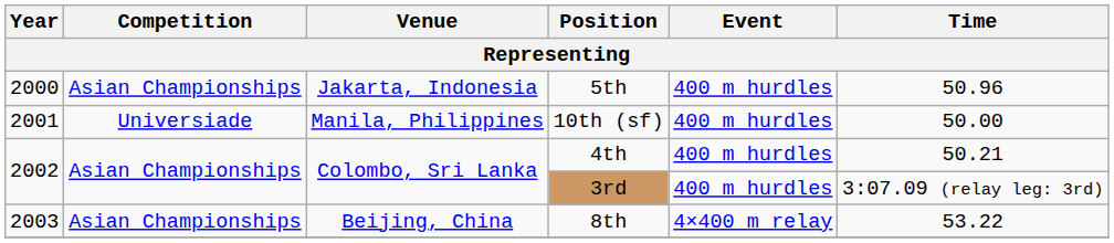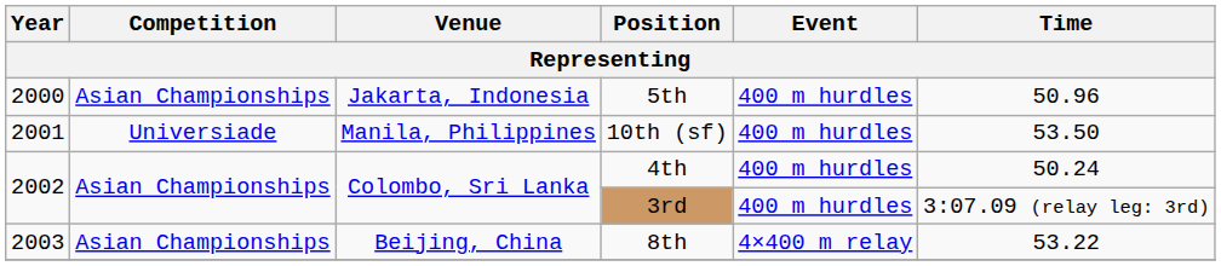 <table class="wikitable sortable" style=text-align:center>
 <tr>
 <th>Year</th>
 <th>Competition</th>
 <th>Venue</th>
 <th>Position</th>
 <th>Event</th>
 <th>Time</th>
 </tr>
 <tr>
 <th colspan="6">Representing </th>
 </tr>
 <tr>
 <td>2000</td>
 <td><a href='#'>Asian Championships</a></td>
 <td><a href='#'>Jakarta, Indonesia</a></td>
 <td>5th</td>
 <td><a href='#'>400 m hurdles</a></td>
 <td>50.96</td>
 </tr>
 <tr>
 <td>2001</td>
 <td><a href='#'>Universiade</a></td>
 <td><a href='#'>Manila, Philippines</a></td>
 <td>10th (sf)</td>
 <td><a href='#'>400 m hurdles</a></td>
-<td>50.00</td>
+<td>53.50</td>
 </tr>
 <tr>
 <td rowspan=2>2002</td>
 <td rowspan=2><a href='#'>Asian Championships</a></td>
 <td rowspan=2><a href='#'>Colombo, Sri Lanka</a></td>
 <td>4th</td>
 <td><a href='#'>400 m hurdles</a></td>
-<td>50.21</td>
+<td>50.24</td>
 </tr>
 <tr>
 <td bgcolor="cc9966">3rd</td>
 <td><a href='#'>400 m hurdles</a></td>
 <td>3:07.09 <small>(relay leg: 3rd)</small></td>
 </tr>
 <tr>
 <td>2003</td>
 <td><a href='#'>Asian Championships</a></td>
 <td><a href='#'>Beijing, China</a></td>
 <td>8th</td>
 <td><a href='#'>4×400 m relay</a></td>
 <td>53.22</td>
 </tr>
 <tr>
 </tr>
 </table>
